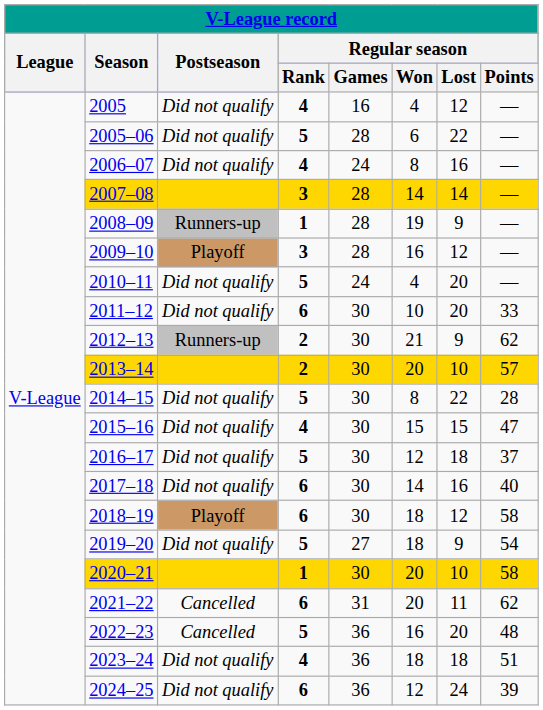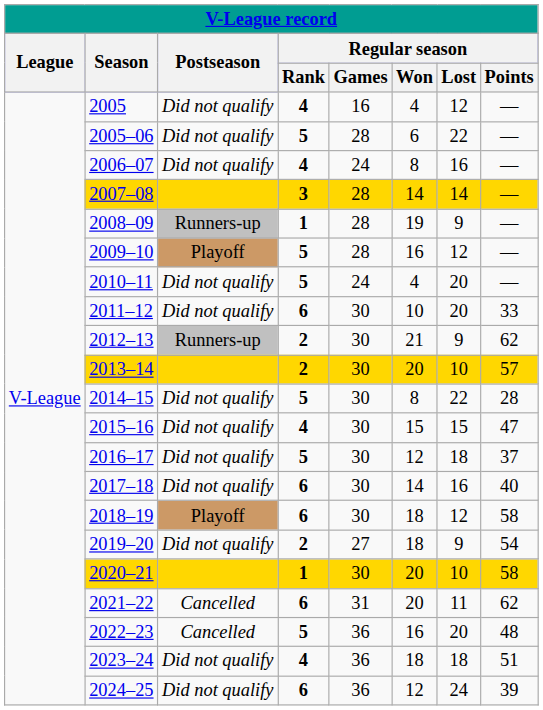 <table class="wikitable">
 <tr>
 <th colspan="8" style="background:#009D92;"><a href='#'><span>V-League record</span></a></th>
 </tr>
 <tr>
 </tr>
 <tr bgcolor=#7070FF>
 <th rowspan="2">League</th>
 <th rowspan="2">Season</th>
 <th rowspan="2">Postseason</th>
 <th colspan="5">Regular season</th>
 </tr>
 <tr>
 <th>Rank</th>
 <th>Games</th>
 <th>Won</th>
 <th>Lost</th>
 <th>Points</th>
 </tr>
 <tr>
 <td rowspan=21><a href='#'>V-League</a></td>
 <td><a href='#'>2005</a></td>
 <td align=center><em>Did not qualify</em></td>
 <td align=center><strong>4</strong></td>
 <td align=center>16</td>
 <td align=center>4</td>
 <td align=center>12</td>
 <td align=center>—</td>
 </tr>
 <tr>
 <td><a href='#'>2005–06</a></td>
 <td align=center><em>Did not qualify</em></td>
 <td align=center><strong>5</strong></td>
 <td align=center>28</td>
 <td align=center>6</td>
 <td align=center>22</td>
 <td align=center>—</td>
 </tr>
 <tr>
 <td><a href='#'>2006–07</a></td>
 <td align=center><em>Did not qualify</em></td>
 <td align=center><strong>4</strong></td>
 <td align=center>24</td>
 <td align=center>8</td>
 <td align=center>16</td>
 <td align=center>—</td>
 </tr>
 <tr style="background:gold;">
 <td><a href='#'>2007–08</a></td>
 <td align=center></td>
 <td align=center><strong>3</strong></td>
 <td align=center>28</td>
 <td align=center>14</td>
 <td align=center>14</td>
 <td align=center>—</td>
 </tr>
 <tr>
 <td><a href='#'>2008–09</a></td>
 <td align=center  bgcolor="silver">Runners-up</td>
 <td align=center><strong>1</strong></td>
 <td align=center>28</td>
 <td align=center>19</td>
 <td align=center>9</td>
 <td align=center>—</td>
 </tr>
 <tr>
 <td><a href='#'>2009–10</a></td>
 <td align=center  bgcolor="#cc9966">Playoff</td>
-<td align=center><strong>3</strong></td>
+<td align=center><strong>5</strong></td>
 <td align=center>28</td>
 <td align=center>16</td>
 <td align=center>12</td>
 <td align=center>—</td>
 </tr>
 <tr>
 <td><a href='#'>2010–11</a></td>
 <td align=center><em>Did not qualify</em></td>
 <td align=center><strong>5</strong></td>
 <td align=center>24</td>
 <td align=center>4</td>
 <td align=center>20</td>
 <td align=center>—</td>
 </tr>
 <tr>
 <td><a href='#'>2011–12</a></td>
 <td align=center><em>Did not qualify</em></td>
 <td align=center><strong>6</strong></td>
 <td align=center>30</td>
 <td align=center>10</td>
 <td align=center>20</td>
 <td align=center>33</td>
 </tr>
 <tr>
 <td><a href='#'>2012–13</a></td>
 <td align=center  bgcolor="silver">Runners-up</td>
 <td align=center><strong>2</strong></td>
 <td align=center>30</td>
 <td align=center>21</td>
 <td align=center>9</td>
 <td align=center>62</td>
 </tr>
 <tr style="background:gold;">
 <td><a href='#'>2013–14</a></td>
 <td align=center></td>
 <td align=center><strong>2</strong></td>
 <td align=center>30</td>
 <td align=center>20</td>
 <td align=center>10</td>
 <td align=center>57</td>
 </tr>
 <tr>
 <td><a href='#'>2014–15</a></td>
 <td align=center><em>Did not qualify</em></td>
 <td align=center><strong>5</strong></td>
 <td align=center>30</td>
 <td align=center>8</td>
 <td align=center>22</td>
 <td align=center>28</td>
 </tr>
 <tr>
 <td><a href='#'>2015–16</a></td>
 <td align=center><em>Did not qualify</em></td>
 <td align=center><strong>4</strong></td>
 <td align=center>30</td>
 <td align=center>15</td>
 <td align=center>15</td>
 <td align=center>47</td>
 </tr>
 <tr>
 <td><a href='#'>2016–17</a></td>
 <td align=center><em>Did not qualify</em></td>
 <td align=center><strong>5</strong></td>
 <td align=center>30</td>
 <td align=center>12</td>
 <td align=center>18</td>
 <td align=center>37</td>
 </tr>
 <tr>
 <td><a href='#'>2017–18</a></td>
 <td align=center><em>Did not qualify</em></td>
 <td align=center><strong>6</strong></td>
 <td align=center>30</td>
 <td align=center>14</td>
 <td align=center>16</td>
 <td align=center>40</td>
 </tr>
 <tr>
 <td><a href='#'>2018–19</a></td>
 <td align=center  bgcolor="#cc9966">Playoff</td>
 <td align=center><strong>6</strong></td>
 <td align=center>30</td>
 <td align=center>18</td>
 <td align=center>12</td>
 <td align=center>58</td>
 </tr>
 <tr>
 <td><a href='#'>2019–20</a></td>
 <td align=center><em>Did not qualify</em></td>
-<td align=center><strong>5</strong></td>
+<td align=center><strong>2</strong></td>
 <td align=center>27</td>
 <td align=center>18</td>
 <td align=center>9</td>
 <td align=center>54</td>
 </tr>
 <tr style="background:gold;">
 <td><a href='#'>2020–21</a></td>
 <td align=center></td>
 <td align=center><strong>1</strong></td>
 <td align=center>30</td>
 <td align=center>20</td>
 <td align=center>10</td>
 <td align=center>58</td>
 </tr>
 <tr>
 <td><a href='#'>2021–22</a></td>
 <td align=center><em>Cancelled</em></td>
 <td align=center><strong>6</strong></td>
 <td align=center>31</td>
 <td align=center>20</td>
 <td align=center>11</td>
 <td align=center>62</td>
 </tr>
 <tr>
 <td><a href='#'>2022–23</a></td>
 <td align=center><em>Cancelled</em></td>
 <td align=center><strong>5</strong></td>
 <td align=center>36</td>
 <td align=center>16</td>
 <td align=center>20</td>
 <td align=center>48</td>
 </tr>
 <tr>
 <td><a href='#'>2023–24</a></td>
 <td align=center><em>Did not qualify</em></td>
 <td align=center><strong>4</strong></td>
 <td align=center>36</td>
 <td align=center>18</td>
 <td align=center>18</td>
 <td align=center>51</td>
 </tr>
 <tr>
 <td><a href='#'>2024–25</a></td>
 <td align=center><em>Did not qualify</em></td>
 <td align=center><strong>6</strong></td>
 <td align=center>36</td>
 <td align=center>12</td>
 <td align=center>24</td>
 <td align=center>39</td>
 </tr>
 </table>
